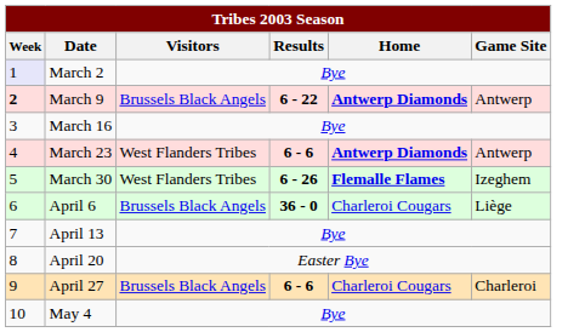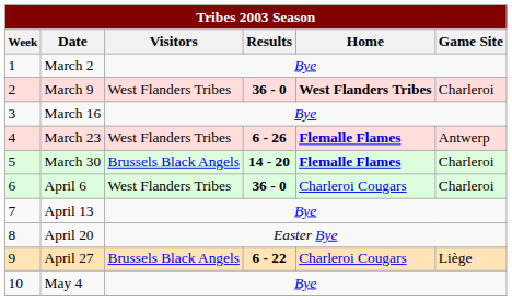 <table class="wikitable" style="font-size:90%">
 <tr>
 <th style="background-color:maroon; color:white;" colspan=7>Tribes 2003 Season</th>
 </tr>
 <tr>
 <th><small>Week</small></th>
 <th>Date</th>
 <th>Visitors</th>
 <th>Results</th>
 <th>Home</th>
 <th>Game Site</th>
 </tr>
 <tr width="23%">
-<td style="background: lavender;">1</td>
+<td>1</td>
 <td>March 2</td>
 <td colspan="5" align="center"><em><a href='#'>Bye</a></em></td>
 </tr>
 <tr width="23%" style="background: #ffdddd;">
-<td><strong>2</strong></td>
+<td>2</td>
 <td>March 9</td>
-<td><a href='#'>Brussels Black Angels</a></td>
-<td align=center><strong>6 - 22</strong></td>
-<td><strong><a href='#'>Antwerp Diamonds</a></strong></td>
-<td>Antwerp</td>
+<td>West Flanders Tribes</td>
+<td align=center><strong>36 - 0</strong></td>
+<td><strong>West Flanders Tribes</strong></td>
+<td>Charleroi</td>
 </tr>
 <tr width="23%">
 <td>3</td>
 <td>March 16</td>
 <td colspan="5" align="center"><em><a href='#'>Bye</a></em></td>
 </tr>
 <tr width="23%" style="background: #ffdddd;">
 <td>4</td>
 <td>March 23</td>
 <td>West Flanders Tribes</td>
-<td align=center><strong>6 - 6</strong></td>
-<td><strong><a href='#'>Antwerp Diamonds</a></strong></td>
+<td align=center><strong>6 - 26</strong></td>
+<td><strong><a href='#'>Flemalle Flames</a></strong></td>
 <td>Antwerp</td>
 </tr>
 <tr width="23%" style="background: #ddffdd;">
 <td>5</td>
 <td>March 30</td>
-<td>West Flanders Tribes</td>
-<td align=center><strong>6 - 26</strong></td>
+<td><a href='#'>Brussels Black Angels</a></td>
+<td align=center><strong>14 - 20</strong></td>
 <td><strong><a href='#'>Flemalle Flames</a></strong></td>
-<td>Izeghem</td>
+<td>Charleroi</td>
 </tr>
 <tr width="23%" style="background: #ddffdd;">
 <td>6</td>
 <td>April 6</td>
-<td><a href='#'>Brussels Black Angels</a></td>
+<td>West Flanders Tribes</td>
 <td align=center><strong>36 - 0</strong></td>
 <td><a href='#'>Charleroi Cougars</a></td>
-<td>Liège</td>
+<td>Charleroi</td>
 </tr>
 <tr width="23%">
 <td>7</td>
 <td>April 13</td>
 <td colspan="5" align="center"><em><a href='#'>Bye</a></em></td>
 </tr>
 <tr width="23%">
 <td>8</td>
 <td>April 20</td>
 <td colspan="5" align="center"><em>Easter <a href='#'>Bye</a></em></td>
 </tr>
 <tr width="23%" style="background: #FFE4B5;">
 <td>9</td>
 <td>April 27</td>
 <td><a href='#'>Brussels Black Angels</a></td>
-<td align=center><strong>6 - 6</strong></td>
+<td align=center><strong>6 - 22</strong></td>
 <td><a href='#'>Charleroi Cougars</a></td>
-<td>Charleroi</td>
+<td>Liège</td>
 </tr>
 <tr width="23%">
 <td>10</td>
 <td>May 4</td>
 <td colspan="5" align="center"><em><a href='#'>Bye</a></em></td>
 </tr>
 <tr>
 </tr>
 </table>
